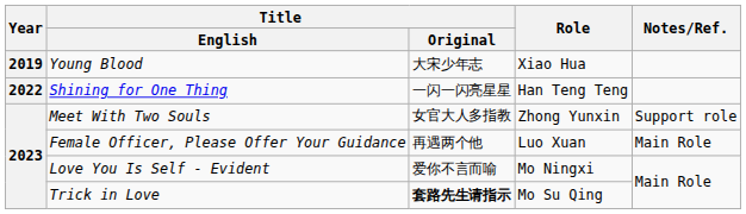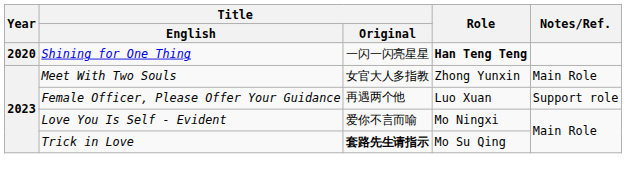 <table class="wikitable">
 <tr>
 <th rowspan="2">Year</th>
 <th colspan="2">Title</th>
 <th rowspan="2">Role</th>
 <th rowspan="2">Notes/Ref.</th>
 </tr>
 <tr>
 <th>English</th>
 <th>Original</th>
 </tr>
 <tr>
-<th>2019</th>
-<td><em>Young Blood</em></td>
-<td>大宋少年志</td>
-<td>Xiao Hua</td>
-<td></td>
-</tr>
-<tr>
-<th>2022</th>
+<th>2020</th>
 <td><em><a href='#'>Shining for One Thing</a></em></td>
 <td>一闪一闪亮星星</td>
-<td>Han Teng Teng</td>
+<td><strong>Han Teng Teng</strong></td>
 <td></td>
 </tr>
 <tr>
 <th rowspan="4">2023</th>
 <td><em>Meet With Two Souls</em></td>
 <td>女官大人多指教</td>
 <td>Zhong Yunxin</td>
-<td>Support role</td>
+<td>Main Role</td>
 </tr>
 <tr>
 <td><em>Female Officer, Please Offer Your Guidance</em></td>
 <td>再遇两个他</td>
 <td>Luo Xuan</td>
-<td>Main Role</td>
+<td>Support role</td>
 </tr>
 <tr>
 <td><em>Love You Is Self - Evident</em></td>
 <td>爱你不言而喻</td>
 <td>Mo Ningxi</td>
 <td rowspan="2">Main Role</td>
 </tr>
 <tr>
 <td><em>Trick in Love</em></td>
 <td><strong>套路先生请指示</strong></td>
 <td>Mo Su Qing</td>
 </tr>
 </table>
